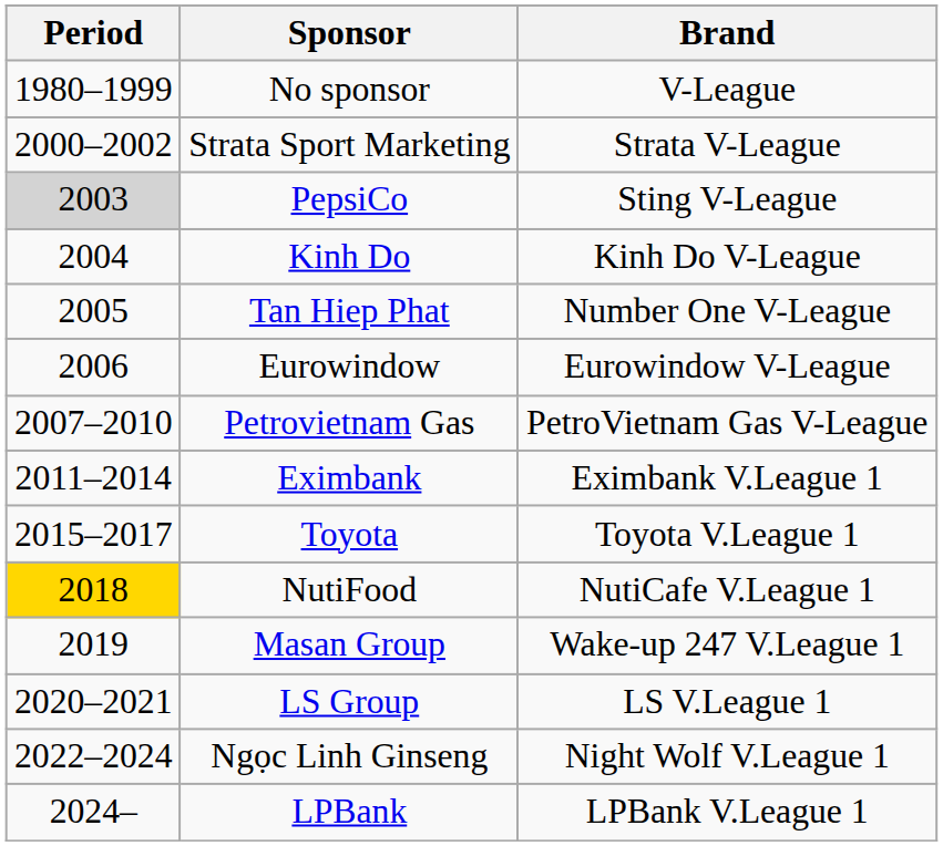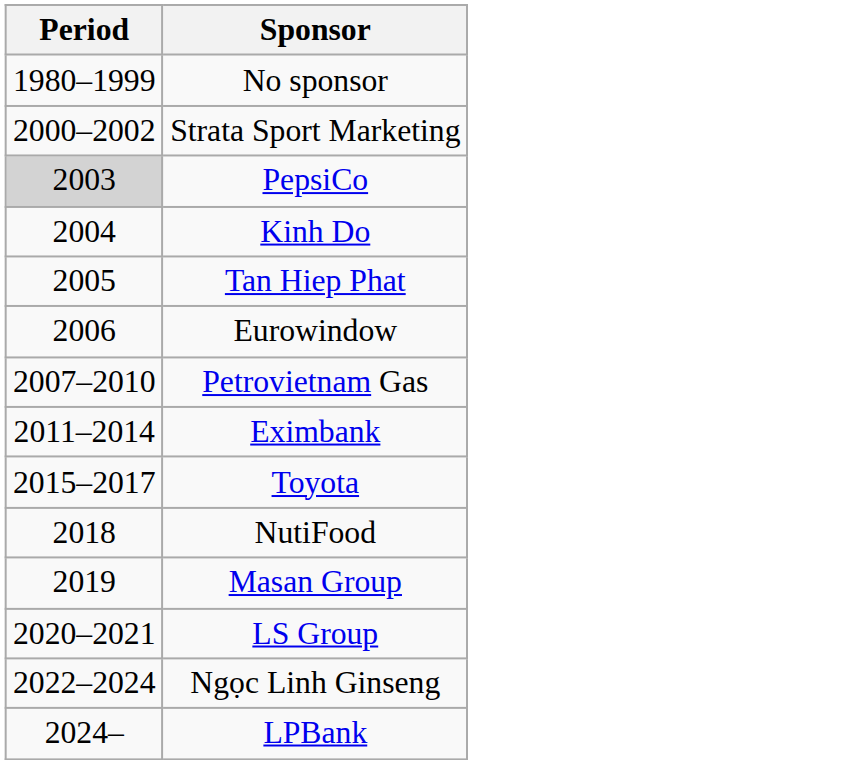 <table class="wikitable" style="text-align:center;margin-left:1em;float:center">
 <tr>
 <th>Period</th>
 <th>Sponsor</th>
-<th>Brand</th>
 </tr>
 <tr>
 <td>1980–1999</td>
 <td>No sponsor</td>
-<td>V-League</td>
 </tr>
 <tr>
 <td>2000–2002</td>
 <td>Strata Sport Marketing</td>
-<td>Strata V-League</td>
 </tr>
 <tr>
 <td style="background: lightgrey;">2003</td>
 <td><a href='#'>PepsiCo</a></td>
-<td>Sting V-League</td>
 </tr>
 <tr>
 <td>2004</td>
 <td><a href='#'>Kinh Do</a></td>
-<td>Kinh Do V-League</td>
 </tr>
 <tr>
 <td>2005</td>
 <td><a href='#'>Tan Hiep Phat</a></td>
-<td>Number One V-League</td>
 </tr>
 <tr>
 <td>2006</td>
 <td>Eurowindow</td>
-<td>Eurowindow V-League</td>
 </tr>
 <tr>
 <td>2007–2010</td>
 <td><a href='#'>Petrovietnam</a> Gas</td>
-<td>PetroVietnam Gas V-League</td>
 </tr>
 <tr>
 <td>2011–2014</td>
 <td><a href='#'>Eximbank</a></td>
-<td>Eximbank V.League 1</td>
 </tr>
 <tr>
 <td>2015–2017</td>
 <td><a href='#'>Toyota</a></td>
-<td>Toyota V.League 1</td>
 </tr>
 <tr>
-<td style="background: gold;">2018</td>
+<td>2018</td>
 <td>NutiFood</td>
-<td>NutiCafe V.League 1</td>
 </tr>
 <tr>
 <td>2019</td>
 <td><a href='#'>Masan Group</a></td>
-<td>Wake-up 247 V.League 1</td>
 </tr>
 <tr>
 <td>2020–2021</td>
 <td><a href='#'>LS Group</a></td>
-<td>LS V.League 1</td>
 </tr>
 <tr>
 <td>2022–2024</td>
 <td>Ngọc Linh Ginseng</td>
-<td>Night Wolf V.League 1</td>
 </tr>
 <tr>
 <td>2024–</td>
 <td><a href='#'>LPBank</a></td>
-<td>LPBank V.League 1</td>
 </tr>
 </table>
